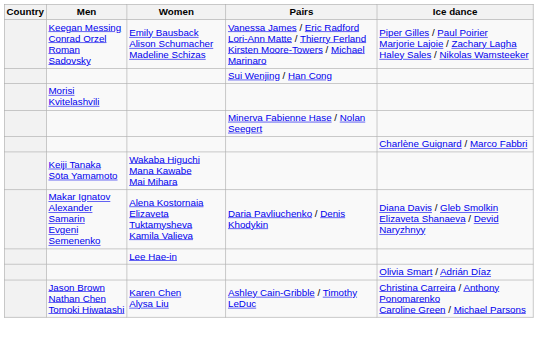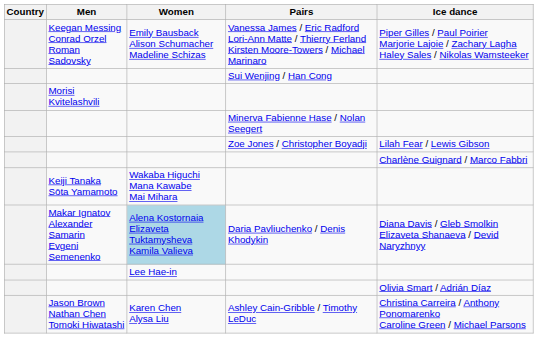 <table class="wikitable unsortable" style="text-align:left;">
 <tr>
 <th scope="col">Country</th>
 <th scope="col">Men</th>
 <th scope="col">Women</th>
 <th scope="col">Pairs</th>
 <th scope="col">Ice dance</th>
 </tr>
 <tr>
 <th scope="row" style="text-align:left"></th>
 <td><a href='#'>Keegan Messing</a><br><a href='#'>Conrad Orzel</a><br><a href='#'>Roman Sadovsky</a></td>
 <td><a href='#'>Emily Bausback</a><br><a href='#'>Alison Schumacher</a><br><a href='#'>Madeline Schizas</a></td>
 <td><a href='#'>Vanessa James</a> / <a href='#'>Eric Radford</a><br><a href='#'>Lori-Ann Matte</a> / <a href='#'>Thierry Ferland</a><br><a href='#'>Kirsten Moore-Towers</a> / <a href='#'>Michael Marinaro</a></td>
 <td><a href='#'>Piper Gilles</a> / <a href='#'>Paul Poirier</a><br><a href='#'>Marjorie Lajoie</a> / <a href='#'>Zachary Lagha</a><br><a href='#'>Haley Sales</a> / <a href='#'>Nikolas Wamsteeker</a></td>
 </tr>
 <tr>
 <th scope="row" style="text-align:left"></th>
 <td></td>
 <td></td>
 <td><a href='#'>Sui Wenjing</a> / <a href='#'>Han Cong</a></td>
 <td></td>
 </tr>
 <tr>
 <th scope="row" style="text-align:left"></th>
 <td><a href='#'>Morisi Kvitelashvili</a></td>
 <td></td>
 <td></td>
 <td></td>
 </tr>
 <tr>
 <th scope="row" style="text-align:left"></th>
 <td></td>
 <td></td>
 <td><a href='#'>Minerva Fabienne Hase</a> / <a href='#'>Nolan Seegert</a></td>
 <td></td>
 </tr>
 <tr>
 <th scope="row" style="text-align:left"></th>
 <td></td>
 <td></td>
+<td><a href='#'>Zoe Jones</a> / <a href='#'>Christopher Boyadji</a></td>
+<td><a href='#'>Lilah Fear</a> / <a href='#'>Lewis Gibson</a></td>
+</tr>
+<tr>
+<th scope="row" style="text-align:left"></th>
+<td></td>
+<td></td>
 <td></td>
 <td><a href='#'>Charlène Guignard</a> / <a href='#'>Marco Fabbri</a></td>
 </tr>
 <tr>
 <th scope="row" style="text-align:left"></th>
 <td><a href='#'>Keiji Tanaka</a><br><a href='#'>Sōta Yamamoto</a></td>
 <td><a href='#'>Wakaba Higuchi</a><br><a href='#'>Mana Kawabe</a><br><a href='#'>Mai Mihara</a></td>
 <td></td>
 <td></td>
 </tr>
 <tr>
 <th scope="row" style="text-align:left"></th>
 <td><a href='#'>Makar Ignatov</a><br><a href='#'>Alexander Samarin</a><br><a href='#'>Evgeni Semenenko</a></td>
-<td><a href='#'>Alena Kostornaia</a><br><a href='#'>Elizaveta Tuktamysheva</a><br><a href='#'>Kamila Valieva</a></td>
+<td style="background: lightblue;"><a href='#'>Alena Kostornaia</a><br><a href='#'>Elizaveta Tuktamysheva</a><br><a href='#'>Kamila Valieva</a></td>
 <td><a href='#'>Daria Pavliuchenko</a> / <a href='#'>Denis Khodykin</a></td>
 <td><a href='#'>Diana Davis</a> / <a href='#'>Gleb Smolkin</a><br><a href='#'>Elizaveta Shanaeva</a> / <a href='#'>Devid Naryzhnyy</a></td>
 </tr>
 <tr>
 <th scope="row" style="text-align:left"></th>
 <td></td>
 <td><a href='#'>Lee Hae-in</a></td>
 <td></td>
 <td></td>
 </tr>
 <tr>
 <th scope="row" style="text-align:left"></th>
 <td></td>
 <td></td>
 <td></td>
 <td><a href='#'>Olivia Smart</a> / <a href='#'>Adrián Díaz</a></td>
 </tr>
 <tr>
 <th scope="row" style="text-align:left"></th>
 <td><a href='#'>Jason Brown</a><br><a href='#'>Nathan Chen</a><br><a href='#'>Tomoki Hiwatashi</a></td>
 <td><a href='#'>Karen Chen</a><br><a href='#'>Alysa Liu</a></td>
 <td><a href='#'>Ashley Cain-Gribble</a> / <a href='#'>Timothy LeDuc</a></td>
 <td><a href='#'>Christina Carreira</a> / <a href='#'>Anthony Ponomarenko</a><br><a href='#'>Caroline Green</a> / <a href='#'>Michael Parsons</a></td>
 </tr>
 </table>
